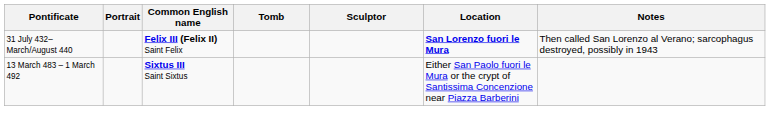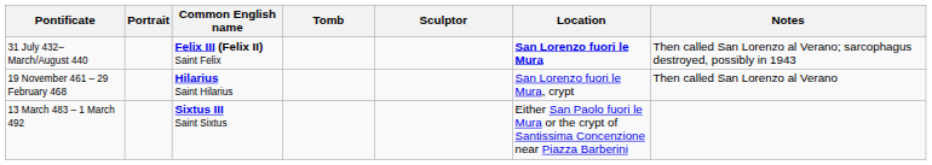 <table class=wikitable>
 <tr>
 <th width="13%">Pontificate</th>
 <th width="5%">Portrait</th>
 <th width="12%">Common English name</th>
 <th width="10%">Tomb</th>
 <th width="15%">Sculptor</th>
 <th width="15%">Location</th>
 <th width="30%">Notes</th>
 </tr>
 <tr valign="top">
 <td><small>31 July 432–March/August 440</small></td>
 <td></td>
 <td><strong><a href='#'>Felix III</a> (Felix II)</strong><br><small>Saint Felix</small></td>
 <td></td>
 <td></td>
 <td><strong><a href='#'>San Lorenzo fuori le Mura</a></strong></td>
 <td>Then called San Lorenzo al Verano; sarcophagus destroyed, possibly in 1943</td>
 </tr>
 <tr valign="top">
+<td><small>19 November 461 – 29 February 468</small></td>
+<td></td>
+<td><strong><a href='#'>Hilarius</a></strong><br><small>Saint Hilarius</small></td>
+<td></td>
+<td></td>
+<td><a href='#'>San Lorenzo fuori le Mura</a>, crypt</td>
+<td>Then called San Lorenzo al Verano</td>
+</tr>
+<tr valign="top">
 <td><small>13 March 483 – 1 March 492</small></td>
 <td></td>
 <td><strong><a href='#'>Sixtus III</a></strong><br><small>Saint Sixtus</small></td>
 <td></td>
 <td></td>
 <td>Either <a href='#'>San Paolo fuori le Mura</a> or the crypt of <a href='#'>Santissima Concenzione</a> near <a href='#'>Piazza Barberini</a></td>
 <td></td>
 </tr>
 </table>
